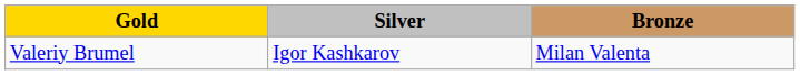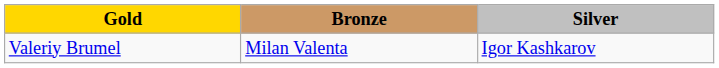 <table class="wikitable" style="text-align:left">
 <tr align="center">
 <td width=200 bgcolor=gold><strong>Gold</strong></td>
+<td width=200 bgcolor=CC9966><strong>Bronze</strong></td>
 <td width=200 bgcolor=silver><strong>Silver</strong></td>
-<td width=200 bgcolor=CC9966><strong>Bronze</strong></td>
 </tr>
 <tr>
 <td><a href='#'>Valeriy Brumel</a><br><em></em></td>
+<td><a href='#'>Milan Valenta</a><br><em></em></td>
 <td><a href='#'>Igor Kashkarov</a><br><em></em></td>
-<td><a href='#'>Milan Valenta</a><br><em></em></td>
 </tr>
 </table>
